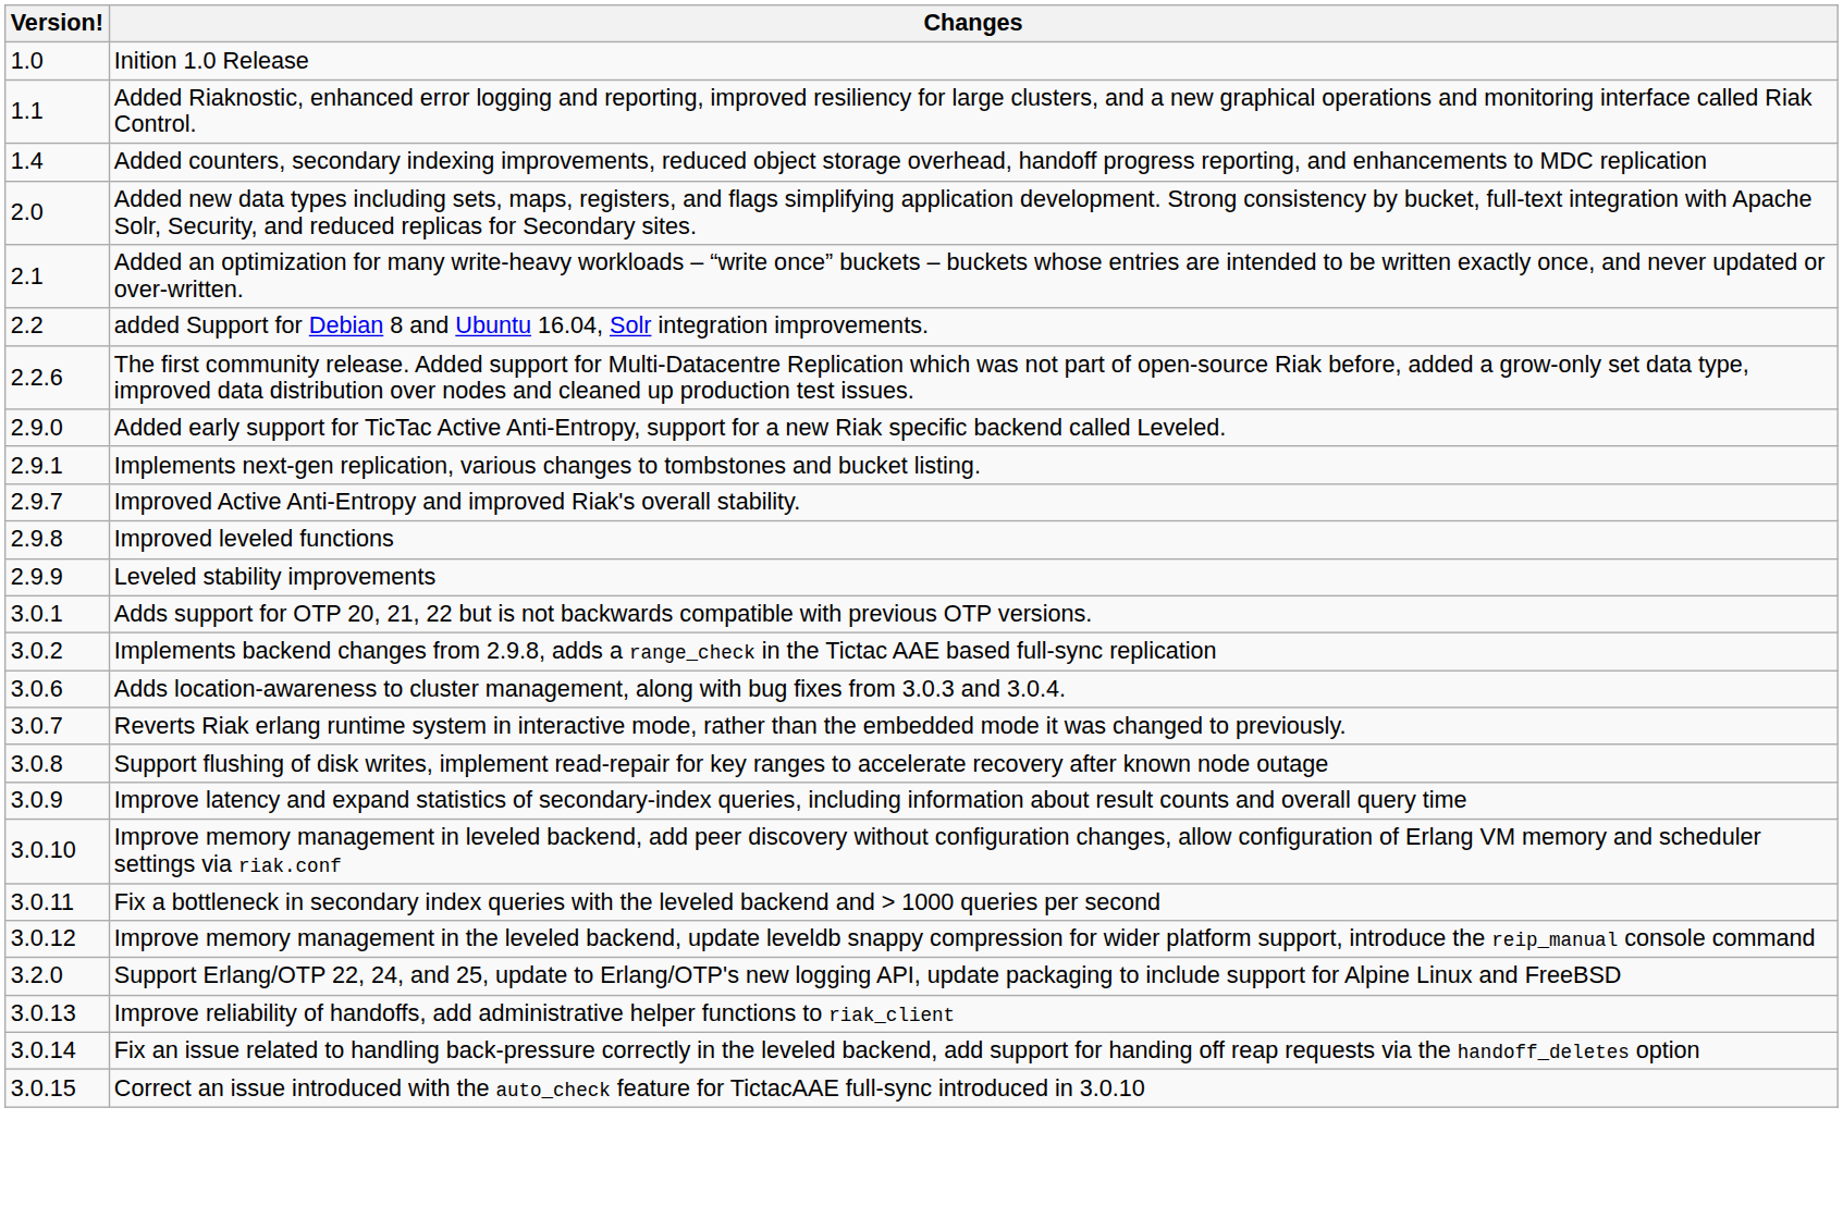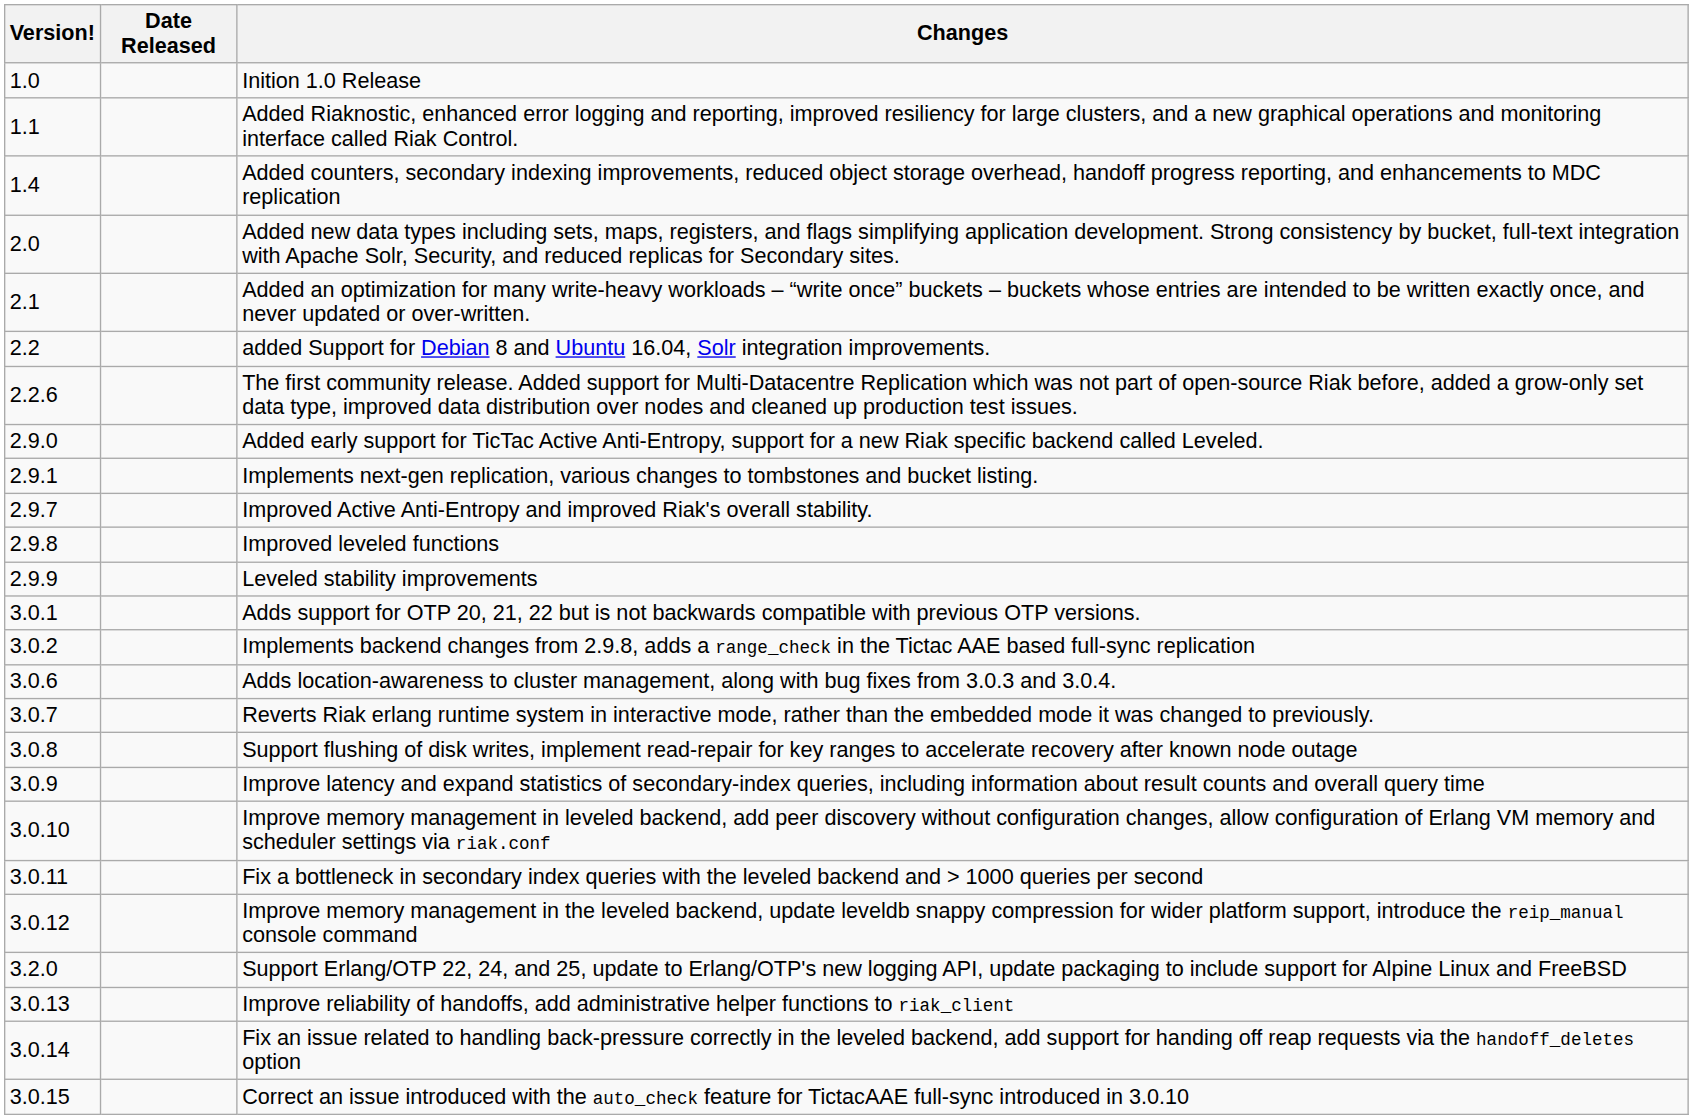 <table class="wikitable sortable">
 <tr>
 <th data-sort-type="IPAddress">Version!</th>
+<th>Date Released</th>
 <th>Changes</th>
 </tr>
 <tr>
 <td>1.0</td>
+<td></td>
 <td>Inition 1.0 Release</td>
 </tr>
 <tr>
 <td>1.1</td>
+<td></td>
 <td>Added Riaknostic, enhanced error logging and reporting, improved resiliency for large clusters, and a new graphical operations and monitoring interface called Riak Control.</td>
 </tr>
 <tr>
 <td>1.4</td>
+<td></td>
 <td>Added counters, secondary indexing improvements, reduced object storage overhead, handoff progress reporting, and enhancements to MDC replication</td>
 </tr>
 <tr>
 <td>2.0</td>
+<td></td>
 <td>Added new data types including sets, maps, registers, and flags simplifying application development. Strong consistency by bucket, full-text integration with Apache Solr, Security, and reduced replicas for Secondary sites.</td>
 </tr>
 <tr>
 <td>2.1</td>
+<td></td>
 <td>Added an optimization for many write-heavy workloads – “write once” buckets – buckets whose entries are intended to be written exactly once, and never updated or over-written.</td>
 </tr>
 <tr>
 <td>2.2</td>
+<td></td>
 <td>added Support for <a href='#'>Debian</a> 8 and <a href='#'>Ubuntu</a> 16.04, <a href='#'>Solr</a> integration improvements.</td>
 </tr>
 <tr>
 <td>2.2.6</td>
+<td></td>
 <td>The first community release. Added support for Multi-Datacentre Replication which was not part of open-source Riak before, added a grow-only set data type, improved data distribution over nodes and cleaned up production test issues.</td>
 </tr>
 <tr>
 <td>2.9.0</td>
+<td></td>
 <td>Added early support for TicTac Active Anti-Entropy, support for a new Riak specific backend called Leveled.</td>
 </tr>
 <tr>
 <td>2.9.1</td>
+<td></td>
 <td>Implements next-gen replication, various changes to tombstones and bucket listing.</td>
 </tr>
 <tr>
 <td>2.9.7</td>
+<td></td>
 <td>Improved Active Anti-Entropy and improved Riak's overall stability.</td>
 </tr>
 <tr>
 <td>2.9.8</td>
+<td></td>
 <td>Improved leveled functions</td>
 </tr>
 <tr>
 <td>2.9.9</td>
+<td></td>
 <td>Leveled stability improvements </td>
 </tr>
 <tr>
 <td>3.0.1</td>
+<td></td>
 <td>Adds support for OTP 20, 21, 22 but is not backwards compatible with previous OTP versions.</td>
 </tr>
 <tr>
 <td>3.0.2</td>
+<td></td>
 <td>Implements backend changes from 2.9.8, adds a <code>range_check</code> in the Tictac AAE based full-sync replication</td>
 </tr>
 <tr>
 <td>3.0.6</td>
+<td></td>
 <td>Adds location-awareness to cluster management, along with bug fixes from 3.0.3 and 3.0.4.</td>
 </tr>
 <tr>
 <td>3.0.7</td>
+<td></td>
 <td>Reverts Riak erlang runtime system in interactive mode, rather than the embedded mode it was changed to previously.</td>
 </tr>
 <tr>
 <td>3.0.8</td>
+<td></td>
 <td>Support flushing of disk writes, implement read-repair for key ranges to accelerate recovery after known node outage</td>
 </tr>
 <tr>
 <td>3.0.9</td>
+<td></td>
 <td>Improve latency and expand statistics of secondary-index queries, including information about result counts and overall query time</td>
 </tr>
 <tr>
 <td>3.0.10</td>
+<td></td>
 <td>Improve memory management in leveled backend, add peer discovery without configuration changes, allow configuration of Erlang VM memory and scheduler settings via <code>riak.conf</code></td>
 </tr>
 <tr>
 <td>3.0.11</td>
+<td></td>
 <td>Fix a bottleneck in secondary index queries with the leveled backend and > 1000 queries per second</td>
 </tr>
 <tr>
 <td>3.0.12</td>
+<td></td>
 <td>Improve memory management in the leveled backend, update leveldb snappy compression for wider platform support, introduce the <code>reip_manual</code> console command</td>
 </tr>
 <tr>
 <td>3.2.0</td>
+<td></td>
 <td>Support Erlang/OTP 22, 24, and 25, update to Erlang/OTP's new logging API, update packaging to include support for Alpine Linux and FreeBSD</td>
 </tr>
 <tr>
 <td>3.0.13</td>
+<td></td>
 <td>Improve reliability of handoffs, add administrative helper functions to <code>riak_client</code></td>
 </tr>
 <tr>
 <td>3.0.14</td>
+<td></td>
 <td>Fix an issue related to handling back-pressure correctly in the leveled backend, add support for handing off reap requests via the <code>handoff_deletes</code> option</td>
 </tr>
 <tr>
 <td>3.0.15</td>
+<td></td>
 <td>Correct an issue introduced with the <code>auto_check</code> feature for TictacAAE full-sync introduced in 3.0.10</td>
 </tr>
 </table>
